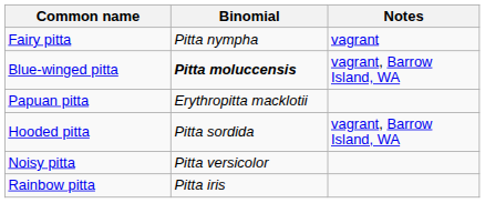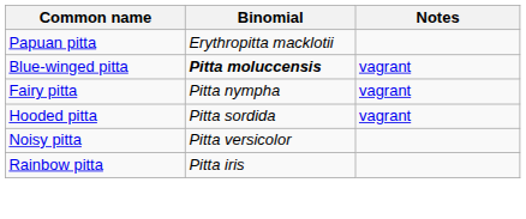 <table style="width:60%;" class="wikitable">
 <tr>
 <th width=35%>Common name</th>
 <th width=33%>Binomial</th>
 <th width=32%>Notes</th>
 </tr>
 <tr>
+<td><a href='#'>Papuan pitta</a></td>
+<td><em>Erythropitta macklotii</em></td>
+<td></td>
+</tr>
+<tr>
+<td><a href='#'>Blue-winged pitta</a></td>
+<td><strong><em>Pitta moluccensis</em></strong></td>
+<td><a href='#'>vagrant</a></td>
+</tr>
+<tr>
 <td><a href='#'>Fairy pitta</a></td>
 <td><em>Pitta nympha</em></td>
 <td><a href='#'>vagrant</a></td>
 </tr>
 <tr>
-<td><a href='#'>Blue-winged pitta</a></td>
-<td><strong><em>Pitta moluccensis</em></strong></td>
-<td><a href='#'>vagrant</a>, <a href='#'>Barrow Island, WA</a></td>
-</tr>
-<tr>
-<td><a href='#'>Papuan pitta</a></td>
-<td><em>Erythropitta macklotii</em></td>
-<td></td>
-</tr>
-<tr>
 <td><a href='#'>Hooded pitta</a></td>
 <td><em>Pitta sordida</em></td>
-<td><a href='#'>vagrant</a>, <a href='#'>Barrow Island, WA</a></td>
+<td><a href='#'>vagrant</a></td>
 </tr>
 <tr>
 <td><a href='#'>Noisy pitta</a></td>
 <td><em>Pitta versicolor</em></td>
 <td></td>
 </tr>
 <tr>
 <td><a href='#'>Rainbow pitta</a></td>
 <td><em>Pitta iris</em></td>
 <td></td>
 </tr>
 </table>
